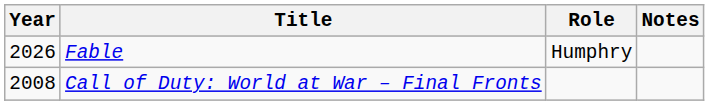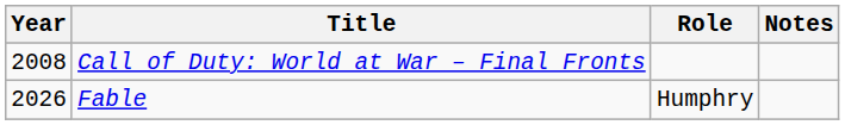 <table class="wikitable sortable">
 <tr>
 <th>Year</th>
 <th>Title</th>
 <th>Role</th>
 <th>Notes</th>
 </tr>
 <tr>
+<td>2008</td>
+<td><em><a href='#'>Call of Duty: World at War – Final Fronts</a></em></td>
+<td></td>
+<td></td>
+</tr>
+<tr>
 <td>2026</td>
 <td><em><a href='#'>Fable</a></td>
 <td>Humphry</td>
 <td></td>
 </tr>
-<tr>
-<td>2008</td>
-<td><em><a href='#'>Call of Duty: World at War – Final Fronts</a></em></td>
-<td></td>
-<td></td>
-</tr>
 </table>
